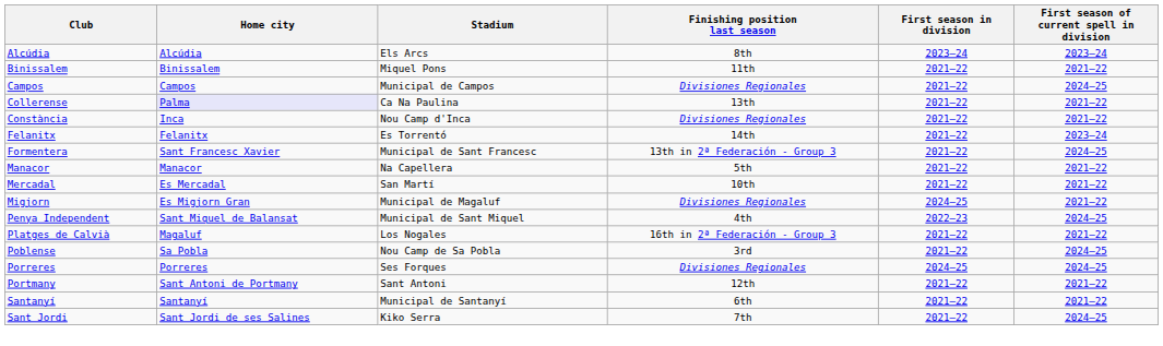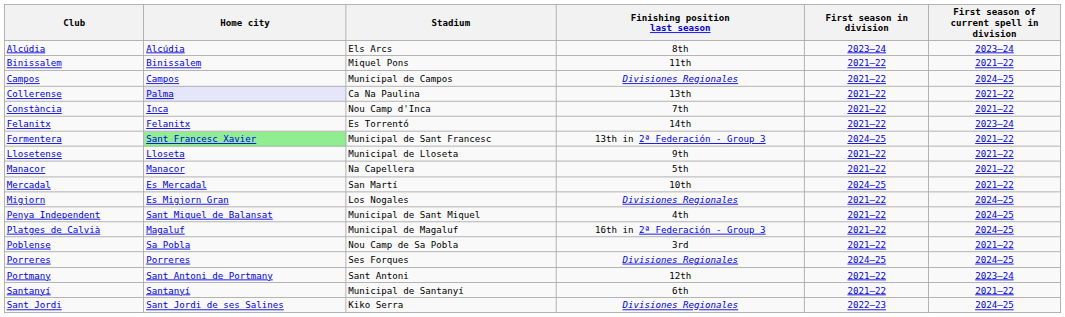 <table class="wikitable sortable" width=95% style="font-size:80%">
 <tr>
 <th>Club</th>
 <th>Home city</th>
 <th>Stadium</th>
 <th>Finishing position<br><a href='#'>last season</a></th>
 <th>First season in<br>division</th>
 <th>First season of<br>current spell in<br> division</th>
 </tr>
 <tr>
 <td style="text-align:left;"><a href='#'>Alcúdia</a></td>
 <td><a href='#'>Alcúdia</a></td>
 <td>Els Arcs</td>
 <td align=center>8th</td>
 <td align=center><a href='#'>2023–24</a></td>
 <td align=center><a href='#'>2023–24</a></td>
 </tr>
 <tr>
 <td style="text-align:left;"><a href='#'>Binissalem</a></td>
 <td><a href='#'>Binissalem</a></td>
 <td>Miquel Pons</td>
 <td align=center>11th</td>
 <td align=center><a href='#'>2021–22</a></td>
 <td align=center><a href='#'>2021–22</a></td>
 </tr>
 <tr>
 <td style="text-align:left;"><a href='#'>Campos</a></td>
 <td><a href='#'>Campos</a></td>
 <td>Municipal de Campos</td>
 <td align=center><em><a href='#'>Divisiones Regionales</a></em></td>
 <td align=center><a href='#'>2021–22</a></td>
 <td align=center><a href='#'>2024–25</a></td>
 </tr>
 <tr>
 <td style="text-align:left;"><a href='#'>Collerense</a></td>
 <td style="background: lavender;"><a href='#'>Palma</a></td>
 <td>Ca Na Paulina</td>
 <td align=center>13th</td>
 <td align=center><a href='#'>2021–22</a></td>
 <td align=center><a href='#'>2021–22</a></td>
 </tr>
 <tr>
 <td style="text-align:left;"><a href='#'>Constància</a></td>
 <td><a href='#'>Inca</a></td>
 <td>Nou Camp d'Inca</td>
-<td align=center><em><a href='#'>Divisiones Regionales</a></em></td>
+<td align=center>7th</td>
 <td align=center><a href='#'>2021–22</a></td>
 <td align=center><a href='#'>2021–22</a></td>
 </tr>
 <tr>
 <td style="text-align:left;"><a href='#'>Felanitx</a></td>
 <td><a href='#'>Felanitx</a></td>
 <td>Es Torrentó</td>
 <td align=center>14th</td>
 <td align=center><a href='#'>2021–22</a></td>
 <td align=center><a href='#'>2023–24</a></td>
 </tr>
 <tr>
 <td style="text-align:left;"><a href='#'>Formentera</a></td>
-<td><a href='#'>Sant Francesc Xavier</a></td>
+<td style="background: lightgreen;"><a href='#'>Sant Francesc Xavier</a></td>
 <td>Municipal de Sant Francesc</td>
 <td align=center>13th in <a href='#'>2ª Federación - Group 3</a></td>
+<td align=center><a href='#'>2024–25</a></td>
 <td align=center><a href='#'>2021–22</a></td>
-<td align=center><a href='#'>2024–25</a></td>
+</tr>
+<tr>
+<td style="text-align:left;"><a href='#'>Llosetense</a></td>
+<td><a href='#'>Lloseta</a></td>
+<td>Municipal de Lloseta</td>
+<td align=center>9th</td>
+<td align=center><a href='#'>2021–22</a></td>
+<td align=center><a href='#'>2021–22</a></td>
 </tr>
 <tr>
 <td style="text-align:left;"><a href='#'>Manacor</a></td>
 <td><a href='#'>Manacor</a></td>
 <td>Na Capellera</td>
 <td align=center>5th</td>
 <td align=center><a href='#'>2021–22</a></td>
 <td align=center><a href='#'>2021–22</a></td>
 </tr>
 <tr>
 <td style="text-align:left;"><a href='#'>Mercadal</a></td>
 <td><a href='#'>Es Mercadal</a></td>
 <td>San Martí</td>
 <td align=center>10th</td>
-<td align=center><a href='#'>2021–22</a></td>
+<td align=center><a href='#'>2024–25</a></td>
 <td align=center><a href='#'>2021–22</a></td>
 </tr>
 <tr>
 <td style="text-align:left;"><a href='#'>Migjorn</a></td>
 <td><a href='#'>Es Migjorn Gran</a></td>
-<td>Municipal de Magaluf</td>
+<td>Los Nogales</td>
 <td align=center><em><a href='#'>Divisiones Regionales</a></em></td>
+<td align=center><a href='#'>2021–22</a></td>
 <td align=center><a href='#'>2024–25</a></td>
-<td align=center><a href='#'>2021–22</a></td>
 </tr>
 <tr>
 <td style="text-align:left;"><a href='#'>Penya Independent</a></td>
 <td><a href='#'>Sant Miquel de Balansat</a></td>
 <td>Municipal de Sant Miquel</td>
 <td align=center>4th</td>
-<td align=center><a href='#'>2022–23</a></td>
+<td align=center><a href='#'>2021–22</a></td>
 <td align=center><a href='#'>2024–25</a></td>
 </tr>
 <tr>
 <td style="text-align:left;"><a href='#'>Platges de Calvià</a></td>
 <td><a href='#'>Magaluf</a></td>
-<td>Los Nogales</td>
+<td>Municipal de Magaluf</td>
 <td align=center>16th in <a href='#'>2ª Federación - Group 3</a></td>
 <td align=center><a href='#'>2021–22</a></td>
-<td align=center><a href='#'>2021–22</a></td>
+<td align=center><a href='#'>2024–25</a></td>
 </tr>
 <tr>
 <td style="text-align:left;"><a href='#'>Poblense</a></td>
 <td><a href='#'>Sa Pobla</a></td>
 <td>Nou Camp de Sa Pobla</td>
 <td align=center>3rd</td>
 <td align=center><a href='#'>2021–22</a></td>
-<td align=center><a href='#'>2024–25</a></td>
+<td align=center><a href='#'>2021–22</a></td>
 </tr>
 <tr>
 <td style="text-align:left;"><a href='#'>Porreres</a></td>
 <td><a href='#'>Porreres</a></td>
 <td>Ses Forques</td>
 <td align=center><em><a href='#'>Divisiones Regionales</a></em></td>
 <td align=center><a href='#'>2024–25</a></td>
 <td align=center><a href='#'>2024–25</a></td>
 </tr>
 <tr>
 <td style="text-align:left;"><a href='#'>Portmany</a></td>
 <td><a href='#'>Sant Antoni de Portmany</a></td>
 <td>Sant Antoni</td>
 <td align=center>12th</td>
 <td align=center><a href='#'>2021–22</a></td>
-<td align=center><a href='#'>2021–22</a></td>
+<td align=center><a href='#'>2023–24</a></td>
 </tr>
 <tr>
 <td style="text-align:left;"><a href='#'>Santanyí</a></td>
 <td><a href='#'>Santanyí</a></td>
 <td>Municipal de Santanyí</td>
 <td align=center>6th</td>
 <td align=center><a href='#'>2021–22</a></td>
 <td align=center><a href='#'>2021–22</a></td>
 </tr>
 <tr>
 <td style="text-align:left;"><a href='#'>Sant Jordi</a></td>
 <td><a href='#'>Sant Jordi de ses Salines</a></td>
 <td>Kiko Serra</td>
-<td align=center>7th</td>
-<td align=center><a href='#'>2021–22</a></td>
+<td align=center><em><a href='#'>Divisiones Regionales</a></em></td>
+<td align=center><a href='#'>2022–23</a></td>
 <td align=center><a href='#'>2024–25</a></td>
 </tr>
 </table>
